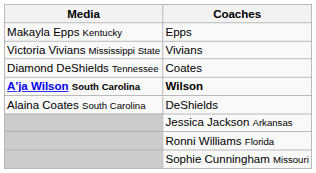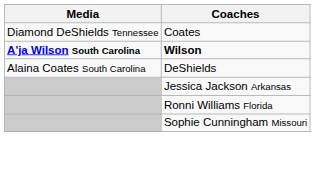 <table class="wikitable" style="white-space:nowrap; font-size:90%;">
 <tr>
 <th>Media</th>
 <th>Coaches</th>
-</tr>
-<tr>
-<td>Makayla Epps <small>Kentucky</small></td>
-<td>Epps</td>
-</tr>
-<tr>
-<td>Victoria Vivians <small>Mississippi State</small></td>
-<td>Vivians</td>
 </tr>
 <tr>
 <td>Diamond DeShields <small>Tennessee</small></td>
 <td>Coates</td>
 </tr>
 <tr>
 <td><strong><a href='#'>A'ja Wilson</a> <small>South Carolina</small></strong></td>
 <td><strong>Wilson</strong></td>
 </tr>
 <tr>
 <td>Alaina Coates <small>South Carolina</small></td>
 <td>DeShields</td>
 </tr>
 <tr>
 <td style="background:#ccc;"></td>
 <td>Jessica Jackson <small>Arkansas</small></td>
 </tr>
 <tr>
 <td style="background:#ccc;"></td>
 <td>Ronni Williams <small>Florida</small></td>
 </tr>
 <tr>
 <td style="background:#ccc;"></td>
 <td>Sophie Cunningham <small>Missouri</small></td>
 </tr>
 </table>
